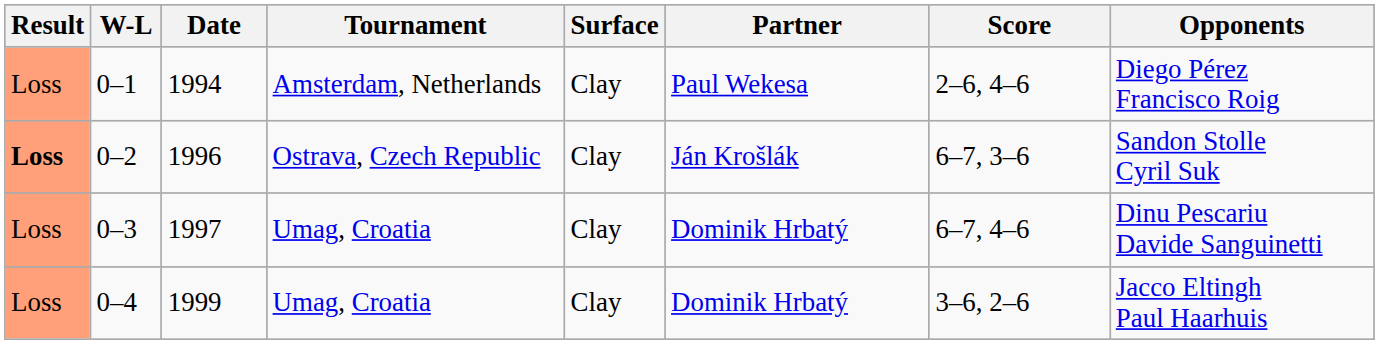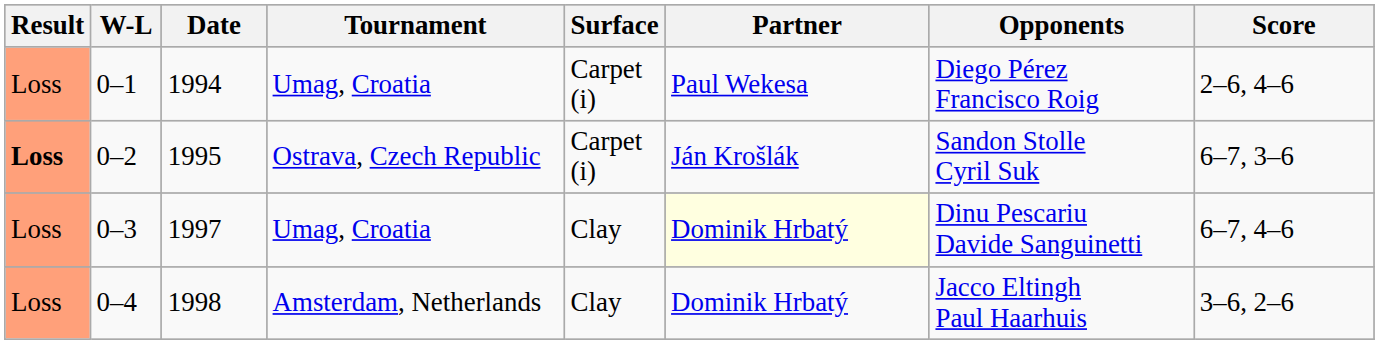 <table class="sortable wikitable">
 <tr>
 <th style="width:40px">Result</th>
 <th style="width:35px" class="unsortable">W-L</th>
 <th style="width:55px">Date</th>
 <th style="width:170px">Tournament</th>
 <th style="width:50px">Surface</th>
 <th style="width:150px">Partner</th>
+<th style="width:150px">Opponents</th>
 <th style="width:100px" class="unsortable">Score</th>
-<th style="width:150px">Opponents</th>
 </tr>
 <tr>
 <td style="background:#ffa07a;">Loss</td>
 <td>0–1</td>
 <td>1994</td>
-<td><a href='#'>Amsterdam</a>, Netherlands</td>
-<td>Clay</td>
+<td><a href='#'>Umag</a>, <a href='#'>Croatia</a></td>
+<td>Carpet (i)</td>
 <td> <a href='#'>Paul Wekesa</a></td>
+<td> <a href='#'>Diego Pérez</a><br> <a href='#'>Francisco Roig</a></td>
 <td>2–6, 4–6</td>
-<td> <a href='#'>Diego Pérez</a><br> <a href='#'>Francisco Roig</a></td>
 </tr>
 <tr>
 <td style="background:#ffa07a;"><strong>Loss</strong></td>
 <td>0–2</td>
-<td>1996</td>
+<td>1995</td>
 <td><a href='#'>Ostrava</a>, <a href='#'>Czech Republic</a></td>
-<td>Clay</td>
+<td>Carpet (i)</td>
 <td> <a href='#'>Ján Krošlák</a></td>
+<td> <a href='#'>Sandon Stolle</a><br> <a href='#'>Cyril Suk</a></td>
 <td>6–7, 3–6</td>
-<td> <a href='#'>Sandon Stolle</a><br> <a href='#'>Cyril Suk</a></td>
 </tr>
 <tr>
 <td style="background:#ffa07a;">Loss</td>
 <td>0–3</td>
 <td>1997</td>
 <td><a href='#'>Umag</a>, <a href='#'>Croatia</a></td>
 <td>Clay</td>
-<td> <a href='#'>Dominik Hrbatý</a></td>
+<td style="background: lightyellow;"> <a href='#'>Dominik Hrbatý</a></td>
+<td> <a href='#'>Dinu Pescariu</a><br> <a href='#'>Davide Sanguinetti</a></td>
 <td>6–7, 4–6</td>
-<td> <a href='#'>Dinu Pescariu</a><br> <a href='#'>Davide Sanguinetti</a></td>
 </tr>
 <tr>
 <td style="background:#ffa07a;">Loss</td>
 <td>0–4</td>
-<td>1999</td>
-<td><a href='#'>Umag</a>, <a href='#'>Croatia</a></td>
+<td>1998</td>
+<td><a href='#'>Amsterdam</a>, Netherlands</td>
 <td>Clay</td>
 <td> <a href='#'>Dominik Hrbatý</a></td>
+<td> <a href='#'>Jacco Eltingh</a><br> <a href='#'>Paul Haarhuis</a></td>
 <td>3–6, 2–6</td>
-<td> <a href='#'>Jacco Eltingh</a><br> <a href='#'>Paul Haarhuis</a></td>
 </tr>
 </table>
